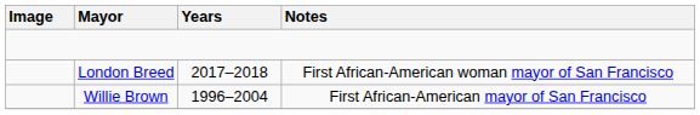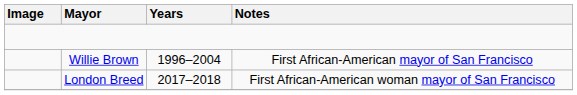 <table class="wikitable" style="text-align:center">
 <tr>
 <th style="text-align:left; width:10%;">Image</th>
 <th style="text-align:left; width:15%;">Mayor</th>
 <th style="text-align:left; width:15%;">Years</th>
 <th style="text-align:left; width:60%;">Notes</th>
 </tr>
 <tr style="height:2em">
 </tr>
 <tr>
 <td></td>
+<td><a href='#'>Willie Brown</a></td>
+<td>1996–2004</td>
+<td>First African-American <a href='#'>mayor of San Francisco</a></td>
+</tr>
+<tr>
+<td></td>
 <td><a href='#'>London Breed</a></td>
 <td>2017–2018</td>
 <td>First African-American woman <a href='#'>mayor of San Francisco</a></td>
 </tr>
 <tr>
-<td></td>
-<td><a href='#'>Willie Brown</a></td>
-<td>1996–2004</td>
-<td>First African-American <a href='#'>mayor of San Francisco</a></td>
-</tr>
-<tr>
 </tr>
 </table>
